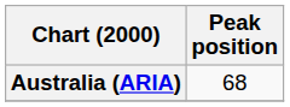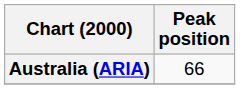 <table class="wikitable sortable plainrowheaders" style="text-align:center">
 <tr>
 <th>Chart (2000)</th>
 <th>Peak<br>position</th>
 </tr>
 <tr>
 <th scope="row">Australia (<a href='#'>ARIA</a>)</th>
-<td>68</td>
+<td>66</td>
 </tr>
 <tr>
 </tr>
 <tr>
 </tr>
 <tr>
 </tr>
 <tr>
 </tr>
 <tr>
 </tr>
 </table>
